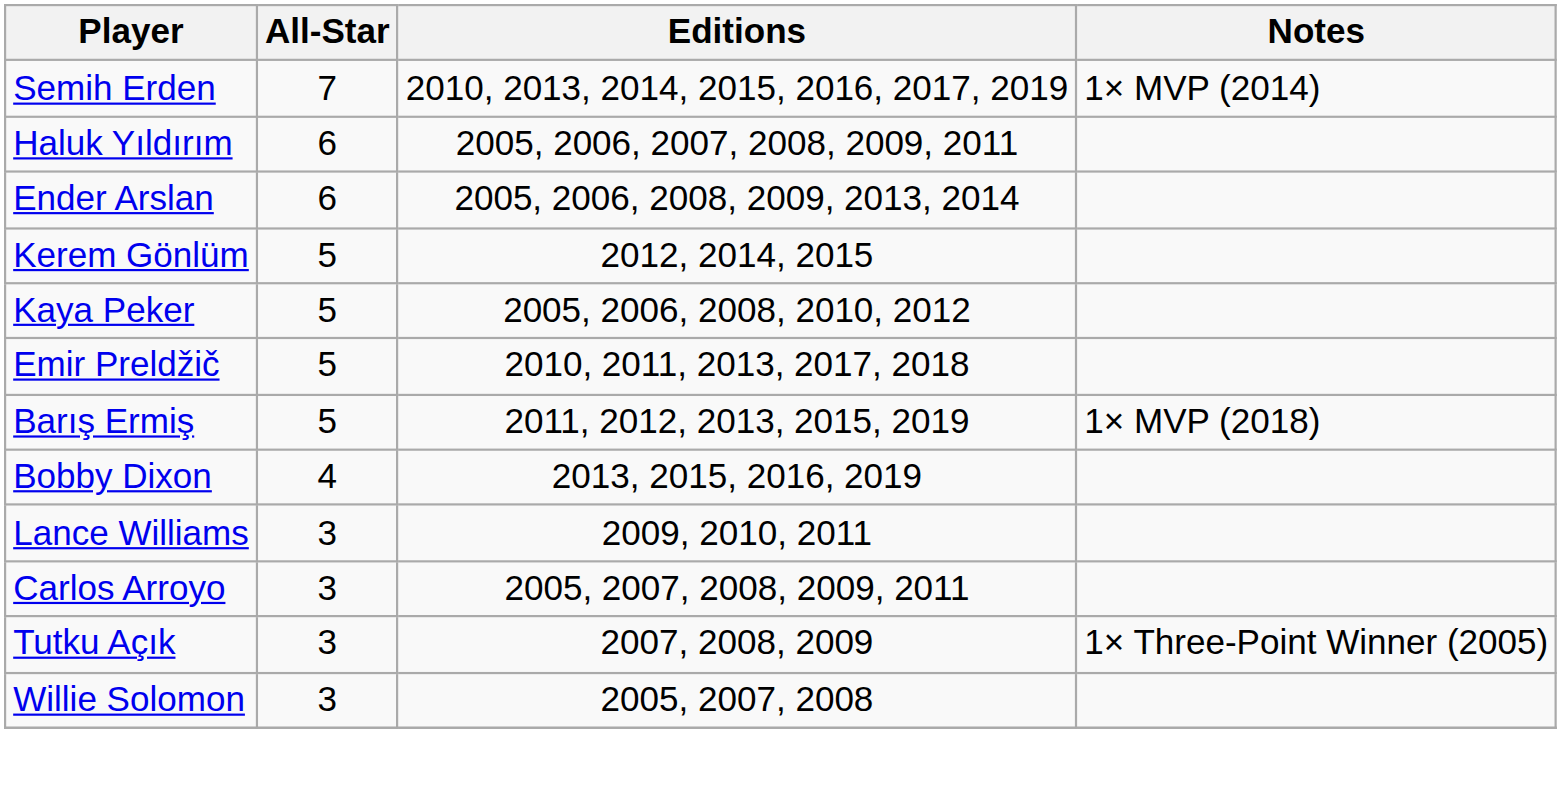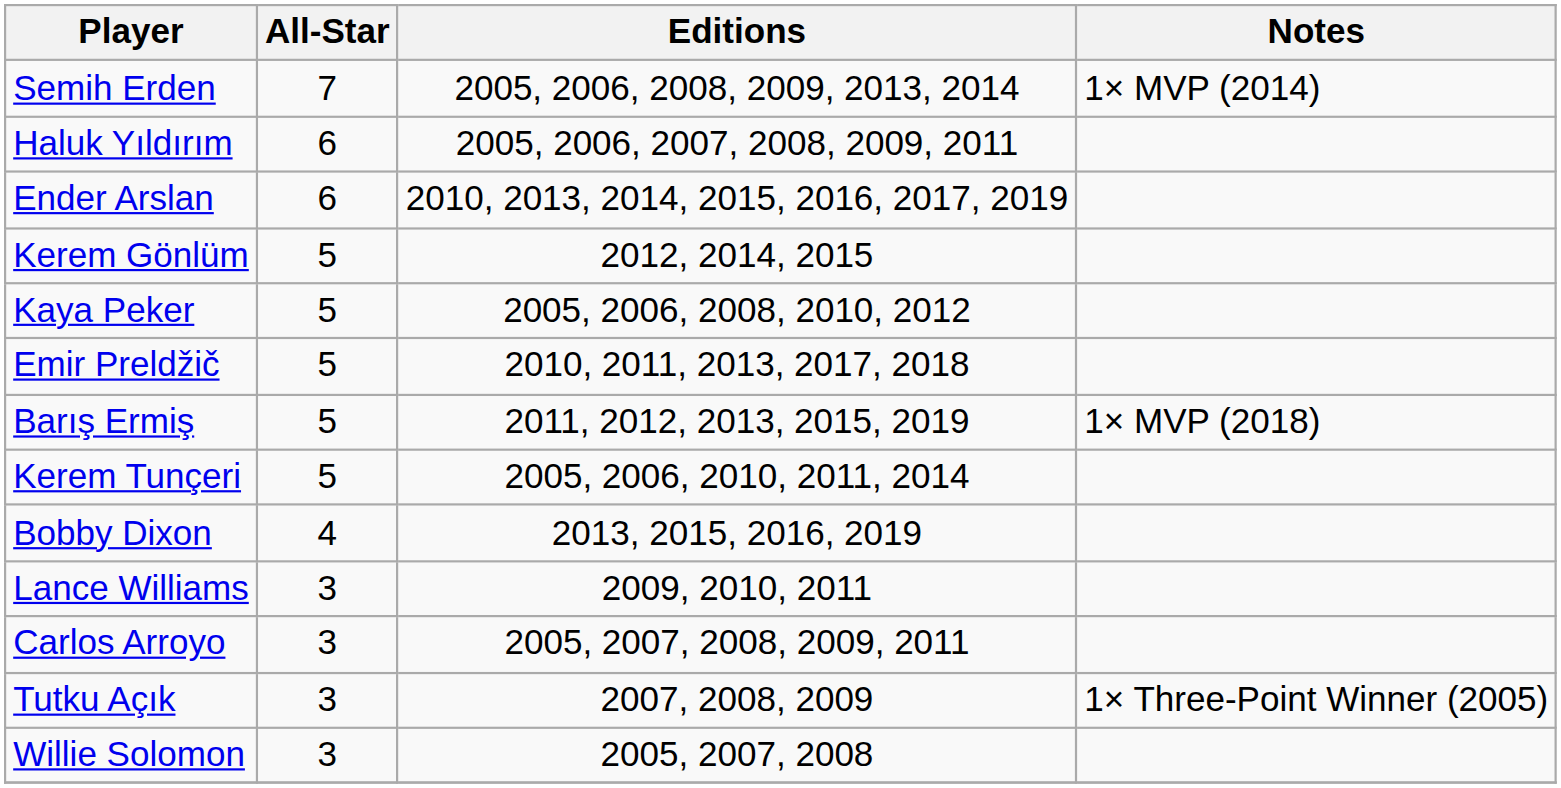 <table class="wikitable sortable">
 <tr>
 <th>Player</th>
 <th>All-Star</th>
 <th>Editions</th>
 <th>Notes</th>
 </tr>
 <tr>
 <td> <a href='#'>Semih Erden</a></td>
 <td style="text-align:center">7</td>
-<td style="text-align:center">2010, 2013, 2014, 2015, 2016, 2017, 2019</td>
+<td style="text-align:center">2005, 2006, 2008, 2009, 2013, 2014</td>
 <td>1× MVP (2014)</td>
 </tr>
 <tr>
 <td> <a href='#'>Haluk Yıldırım</a></td>
 <td style="text-align:center">6</td>
 <td style="text-align:center">2005, 2006, 2007, 2008, 2009, 2011</td>
 <td></td>
 </tr>
 <tr>
 <td> <a href='#'>Ender Arslan</a></td>
 <td style="text-align:center">6</td>
-<td style="text-align:center">2005, 2006, 2008, 2009, 2013, 2014</td>
+<td style="text-align:center">2010, 2013, 2014, 2015, 2016, 2017, 2019</td>
 <td></td>
 </tr>
 <tr>
 <td> <a href='#'>Kerem Gönlüm</a></td>
 <td style="text-align:center">5</td>
 <td style="text-align:center">2012, 2014, 2015</td>
 <td></td>
 </tr>
 <tr>
 <td> <a href='#'>Kaya Peker</a></td>
 <td style="text-align:center">5</td>
 <td style="text-align:center">2005, 2006, 2008, 2010, 2012</td>
 <td></td>
 </tr>
 <tr>
 <td>  <a href='#'>Emir Preldžič</a></td>
 <td style="text-align:center">5</td>
 <td style="text-align:center">2010, 2011, 2013, 2017, 2018</td>
 <td></td>
 </tr>
 <tr>
 <td> <a href='#'>Barış Ermiş</a></td>
 <td style="text-align:center">5</td>
 <td style="text-align:center">2011, 2012, 2013, 2015, 2019</td>
 <td>1× MVP (2018)</td>
+</tr>
+<tr>
+<td> <a href='#'>Kerem Tunçeri</a></td>
+<td style="text-align:center">5</td>
+<td style="text-align:center">2005, 2006, 2010, 2011, 2014</td>
+<td></td>
 </tr>
 <tr>
 <td>  <a href='#'>Bobby Dixon</a></td>
 <td style="text-align:center">4</td>
 <td style="text-align:center">2013, 2015, 2016, 2019</td>
 <td></td>
 </tr>
 <tr>
 <td> <a href='#'>Lance Williams</a></td>
 <td style="text-align:center">3</td>
 <td style="text-align:center">2009, 2010, 2011</td>
 <td></td>
 </tr>
 <tr>
 <td> <a href='#'>Carlos Arroyo</a></td>
 <td style="text-align:center">3</td>
 <td style="text-align:center">2005, 2007, 2008, 2009, 2011</td>
 <td></td>
 </tr>
 <tr>
 <td> <a href='#'>Tutku Açık</a></td>
 <td style="text-align:center">3</td>
 <td style="text-align:center">2007, 2008, 2009</td>
 <td>1× Three-Point Winner (2005)</td>
 </tr>
 <tr>
 <td> <a href='#'>Willie Solomon</a></td>
 <td style="text-align:center">3</td>
 <td style="text-align:center">2005, 2007, 2008</td>
 <td></td>
 </tr>
 <tr>
 </tr>
 </table>
